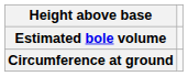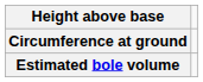 <table class=wikitable>
 <tr>
 <th>Height above base</th>
 <td></td>
 </tr>
 <tr>
+<th>Circumference at ground</th>
+<td></td>
+</tr>
+<tr>
 <th>Estimated <a href='#'>bole</a> volume</th>
 <td></td>
 </tr>
-<tr>
-<th>Circumference at ground</th>
-<td></td>
-</tr>
 </table>
